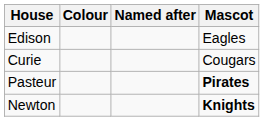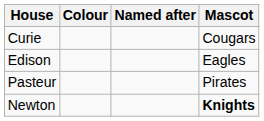 <table class="wikitable">
 <tr>
 <th>House</th>
 <th>Colour</th>
 <th>Named after</th>
 <th>Mascot</th>
 </tr>
 <tr>
+<td>Curie</td>
+<td align="center"></td>
+<td></td>
+<td>Cougars</td>
+</tr>
+<tr>
 <td>Edison</td>
 <td align="center"></td>
 <td></td>
 <td>Eagles</td>
 </tr>
 <tr>
-<td>Curie</td>
-<td align="center"></td>
-<td></td>
-<td>Cougars</td>
-</tr>
-<tr>
 <td>Pasteur</td>
 <td align="center"></td>
 <td></td>
-<td><strong>Pirates</strong></td>
+<td>Pirates</td>
 </tr>
 <tr>
 <td>Newton</td>
 <td align="center"></td>
 <td></td>
 <td><strong>Knights</strong></td>
 </tr>
 </table>
